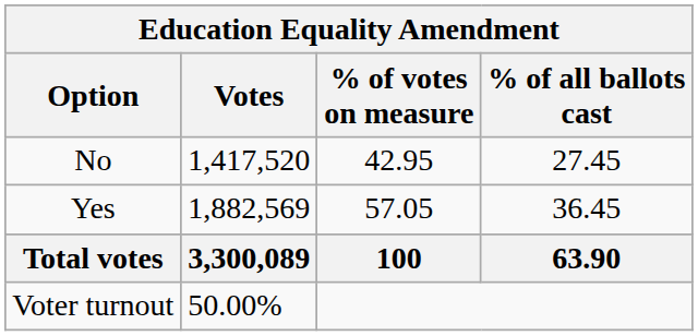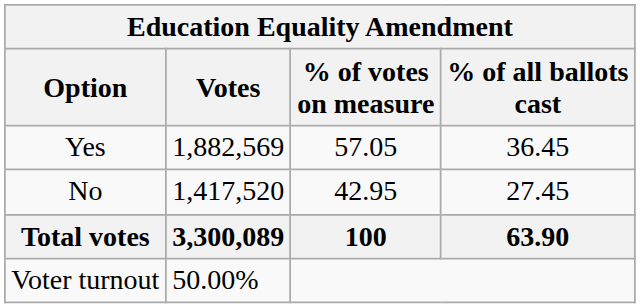 <table class="wikitable">
 <tr>
 <th colspan=4 text align=center>Education Equality Amendment</th>
 </tr>
 <tr>
 <th>Option</th>
 <th>Votes</th>
 <th>% of votes<br>on measure</th>
 <th>% of all ballots<br>cast</th>
 </tr>
 <tr>
+<td text align=center>Yes</td>
+<td text align=center>1,882,569</td>
+<td text align=center>57.05</td>
+<td text align=center>36.45</td>
+</tr>
+<tr>
 <td text align=center>No</td>
 <td text align=center>1,417,520</td>
 <td text align=center>42.95</td>
 <td text align=center>27.45</td>
-</tr>
-<tr>
-<td text align=center>Yes</td>
-<td text align=center>1,882,569</td>
-<td text align=center>57.05</td>
-<td text align=center>36.45</td>
 </tr>
 <tr>
 <th text align=center>Total votes</th>
 <th text align=center><strong>3,300,089</strong></th>
 <th text align=center><strong>100</strong></th>
 <th text align=center><strong>63.90</strong></th>
 </tr>
 <tr>
 <td>Voter turnout</td>
 <td>50.00%</td>
 </tr>
 </table>
